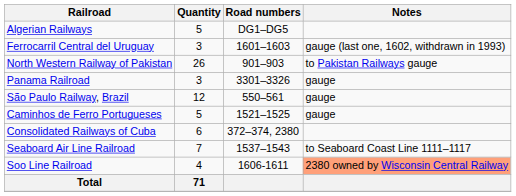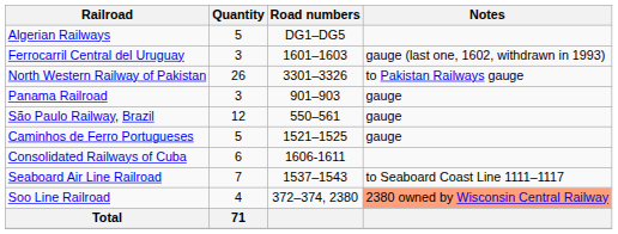 <table class="wikitable">
 <tr>
 <th bgcolor=#CCCCCC>Railroad</th>
 <th bgcolor=#CCCCCC>Quantity</th>
 <th bgcolor=#CCCCCC>Road numbers</th>
 <th bgcolor=#CCCCCC>Notes</th>
 </tr>
 <tr>
 <td><a href='#'>Algerian Railways</a></td>
 <td style="text-align:center;">5</td>
 <td style="text-align:center;">DG1–DG5</td>
 <td></td>
 </tr>
 <tr>
 <td><a href='#'>Ferrocarril Central del Uruguay</a></td>
 <td style="text-align:center;">3</td>
 <td style="text-align:center;">1601–1603</td>
 <td> gauge (last one, 1602, withdrawn in 1993)</td>
 </tr>
 <tr>
 <td><a href='#'>North Western Railway of Pakistan</a></td>
 <td style="text-align:center;">26</td>
-<td style="text-align:center;">901–903</td>
+<td style="text-align:center;">3301–3326</td>
 <td>to <a href='#'>Pakistan Railways</a>  gauge</td>
 </tr>
 <tr>
 <td><a href='#'>Panama Railroad</a></td>
 <td style="text-align:center;">3</td>
-<td style="text-align:center;">3301–3326</td>
+<td style="text-align:center;">901–903</td>
 <td> gauge</td>
 </tr>
 <tr>
 <td><a href='#'>São Paulo Railway</a>, <a href='#'>Brazil</a></td>
 <td style="text-align:center;">12</td>
 <td style="text-align:center;">550–561</td>
 <td> gauge</td>
 </tr>
 <tr>
 <td><a href='#'>Caminhos de Ferro Portugueses</a></td>
 <td style="text-align:center;">5</td>
 <td style="text-align:center;">1521–1525</td>
 <td> gauge</td>
 </tr>
 <tr>
 <td><a href='#'>Consolidated Railways of Cuba</a></td>
 <td style="text-align:center;">6</td>
-<td style="text-align:center;">372–374, 2380</td>
+<td style="text-align:center;">1606-1611</td>
 <td></td>
 </tr>
 <tr>
 <td><a href='#'>Seaboard Air Line Railroad</a></td>
 <td style="text-align:center;">7</td>
 <td style="text-align:center;">1537–1543</td>
 <td>to Seaboard Coast Line 1111–1117</td>
 </tr>
 <tr>
 <td><a href='#'>Soo Line Railroad</a></td>
 <td style="text-align:center;">4</td>
-<td style="text-align:center;">1606-1611</td>
+<td style="text-align:center;">372–374, 2380</td>
 <td style="background: lightsalmon;">2380 owned by <a href='#'>Wisconsin Central Railway</a></td>
 </tr>
 <tr>
 <th>Total</th>
 <th>71</th>
 <th></th>
 <th></th>
 </tr>
 <tr>
 </tr>
 </table>
